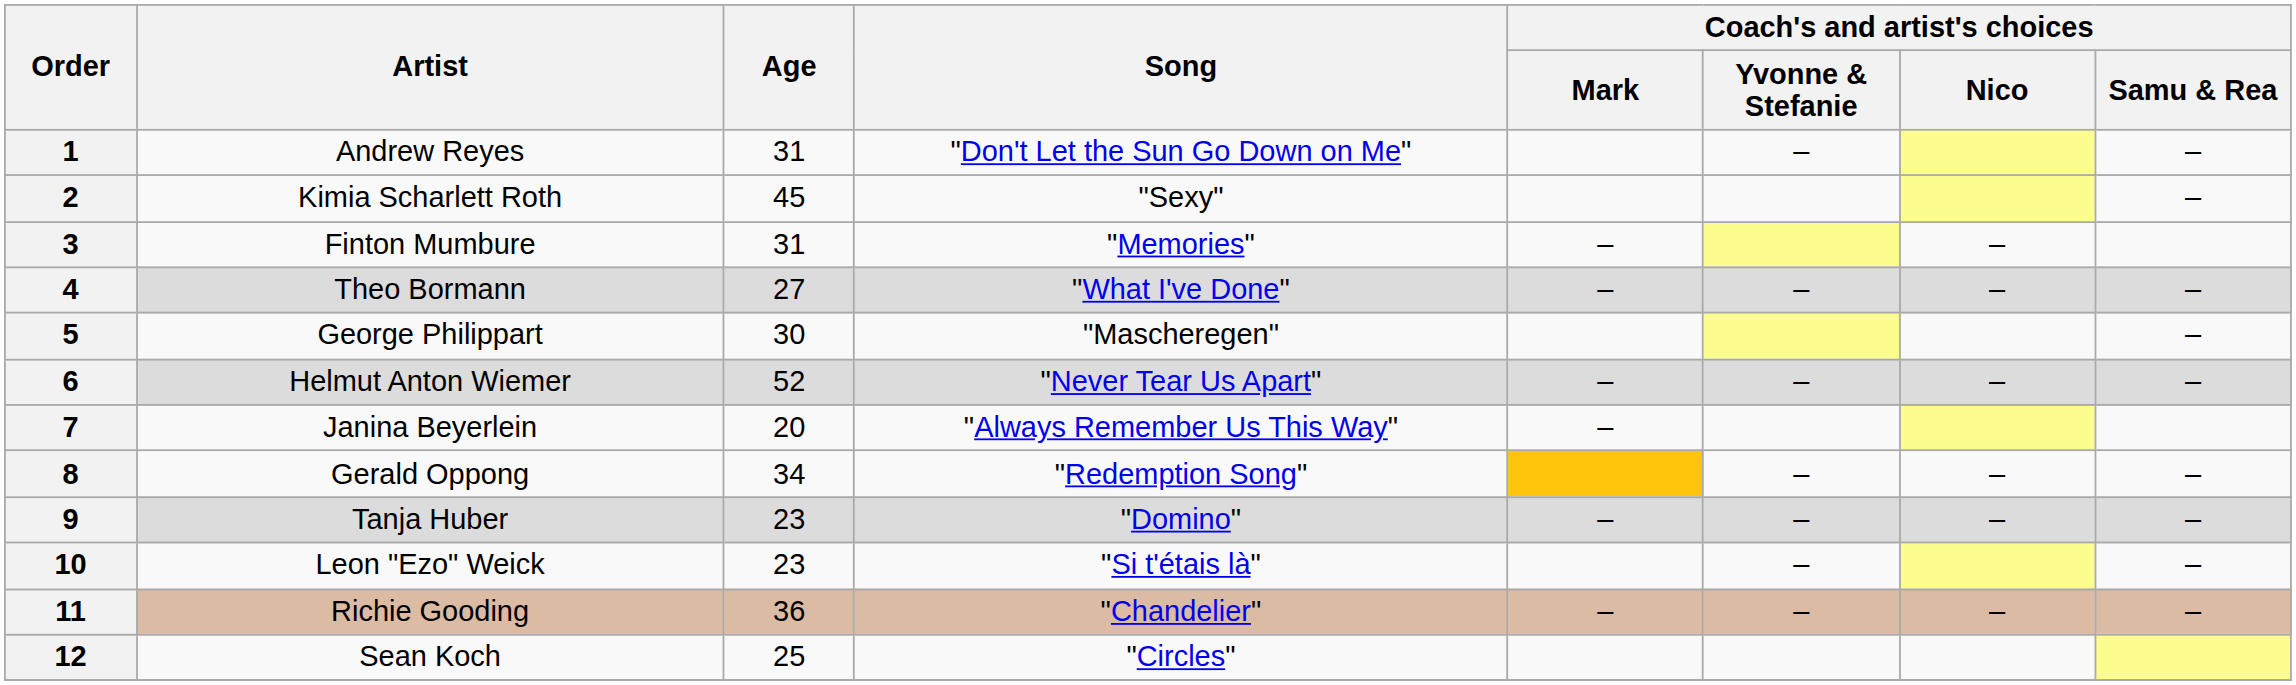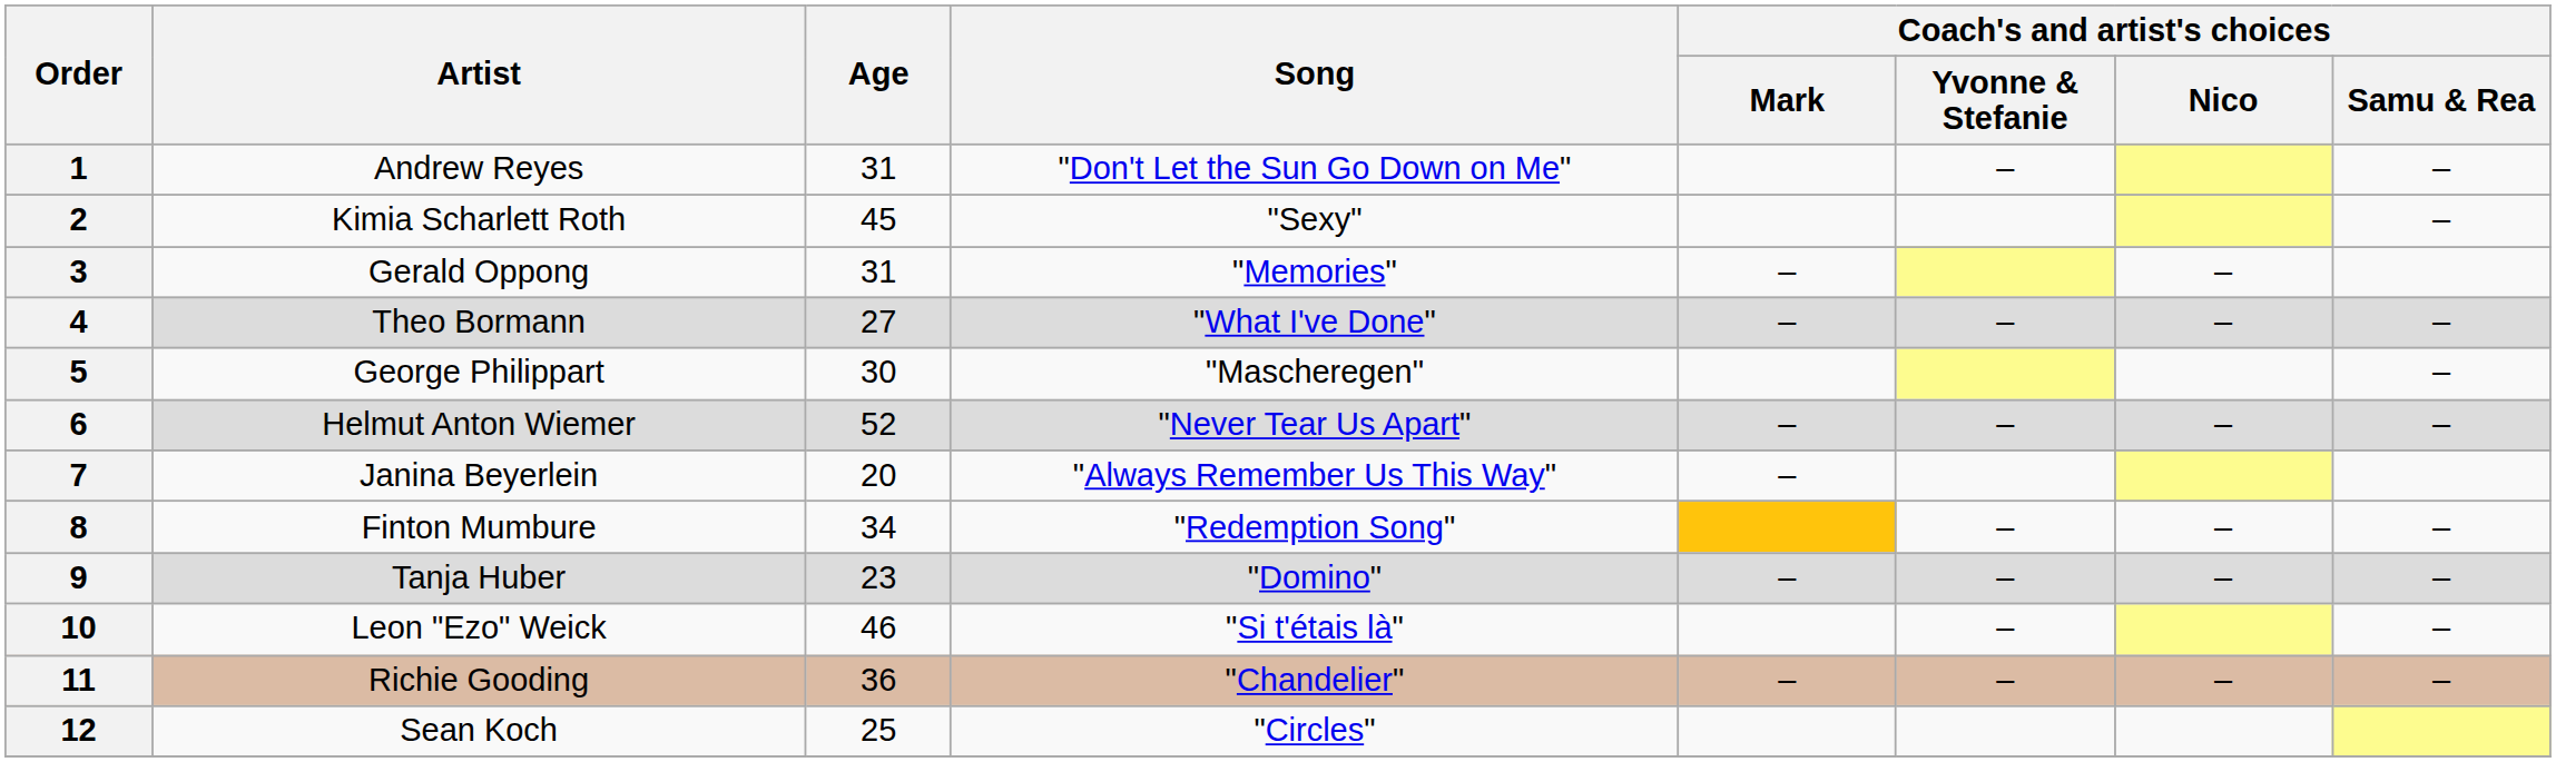 <table class="wikitable" style="text-align:center; width:100%;">
 <tr>
 <th scope="col" rowspan="2" style="width:04%;">Order</th>
 <th scope="col" rowspan="2" style="width:18%;">Artist</th>
 <th scope="col" rowspan="2" style="width:04%;">Age</th>
 <th scope="col" rowspan="2" style="width:20%;">Song</th>
 <th scope="col" colspan="4" style="width:24%;">Coach's and artist's choices</th>
 </tr>
 <tr>
 <th style="width:06%;">Mark</th>
 <th style="width:06%;">Yvonne & Stefanie</th>
 <th style="width:06%;">Nico</th>
 <th style="width:06%;">Samu & Rea</th>
 </tr>
 <tr>
 <th>1</th>
 <td>Andrew Reyes</td>
 <td>31</td>
 <td>"<a href='#'>Don't Let the Sun Go Down on Me</a>"</td>
 <td><strong></strong></td>
 <td>–</td>
 <td style="background: #fdfc8f;"><strong></strong></td>
 <td>–</td>
 </tr>
 <tr>
 <th>2</th>
 <td>Kimia Scharlett Roth</td>
 <td>45</td>
 <td>"Sexy"</td>
 <td><strong></strong></td>
 <td><strong></strong></td>
 <td style="background: #fdfc8f;"><strong></strong></td>
 <td>–</td>
 </tr>
 <tr>
 <th>3</th>
-<td>Finton Mumbure</td>
+<td>Gerald Oppong</td>
 <td>31</td>
 <td>"<a href='#'>Memories</a>"</td>
 <td>–</td>
 <td style="background: #fdfc8f;"><strong></strong></td>
 <td>–</td>
 <td><strong></strong></td>
 </tr>
 <tr style="background: #dcdcdc;" |>
 <th>4</th>
 <td>Theo Bormann</td>
 <td>27</td>
 <td>"<a href='#'>What I've Done</a>"</td>
 <td>–</td>
 <td>–</td>
 <td>–</td>
 <td>–</td>
 </tr>
 <tr>
 <th>5</th>
 <td>George Philippart</td>
 <td>30</td>
 <td>"Mascheregen"</td>
 <td><strong></strong></td>
 <td style="background: #fdfc8f;"><strong></strong></td>
 <td><strong></strong></td>
 <td>–</td>
 </tr>
 <tr style="background: #dcdcdc;" |>
 <th>6</th>
 <td>Helmut Anton Wiemer</td>
 <td>52</td>
 <td>"<a href='#'>Never Tear Us Apart</a>"</td>
 <td>–</td>
 <td>–</td>
 <td>–</td>
 <td>–</td>
 </tr>
 <tr>
 <th>7</th>
 <td>Janina Beyerlein </td>
 <td>20</td>
 <td>"<a href='#'>Always Remember Us This Way</a>"</td>
 <td>–</td>
 <td><strong></strong></td>
 <td style="background: #fdfc8f;"><strong></strong></td>
 <td><strong></strong></td>
 </tr>
 <tr>
 <th>8</th>
-<td>Gerald Oppong</td>
+<td>Finton Mumbure</td>
 <td>34</td>
 <td>"<a href='#'>Redemption Song</a>"</td>
 <td style="background: #ffc40c;"><strong></strong></td>
 <td>–</td>
 <td>–</td>
 <td>–</td>
 </tr>
 <tr style="background: #dcdcdc;" |>
 <th>9</th>
 <td>Tanja Huber</td>
 <td>23</td>
 <td>"<a href='#'>Domino</a>"</td>
 <td>–</td>
 <td>–</td>
 <td>–</td>
 <td>–</td>
 </tr>
 <tr>
 <th>10</th>
 <td>Leon "Ezo" Weick</td>
-<td>23</td>
+<td>46</td>
 <td>"<a href='#'>Si t'étais là</a>"</td>
 <td><strong></strong></td>
 <td>–</td>
 <td style="background: #fdfc8f;"><strong></strong></td>
 <td>–</td>
 </tr>
 <tr style="background: #dbbba4;" |>
 <th>11</th>
 <td>Richie Gooding</td>
 <td>36</td>
 <td>"<a href='#'>Chandelier</a>"</td>
 <td>–</td>
 <td>–</td>
 <td>–</td>
 <td>–</td>
 </tr>
 <tr>
 <th>12</th>
 <td>Sean Koch</td>
 <td>25</td>
 <td>"<a href='#'>Circles</a>"</td>
 <td><strong></strong></td>
 <td><strong></strong></td>
 <td><strong></strong></td>
 <td style="background: #fdfc8f;"><strong></strong></td>
 </tr>
 <tr>
 </tr>
 </table>
